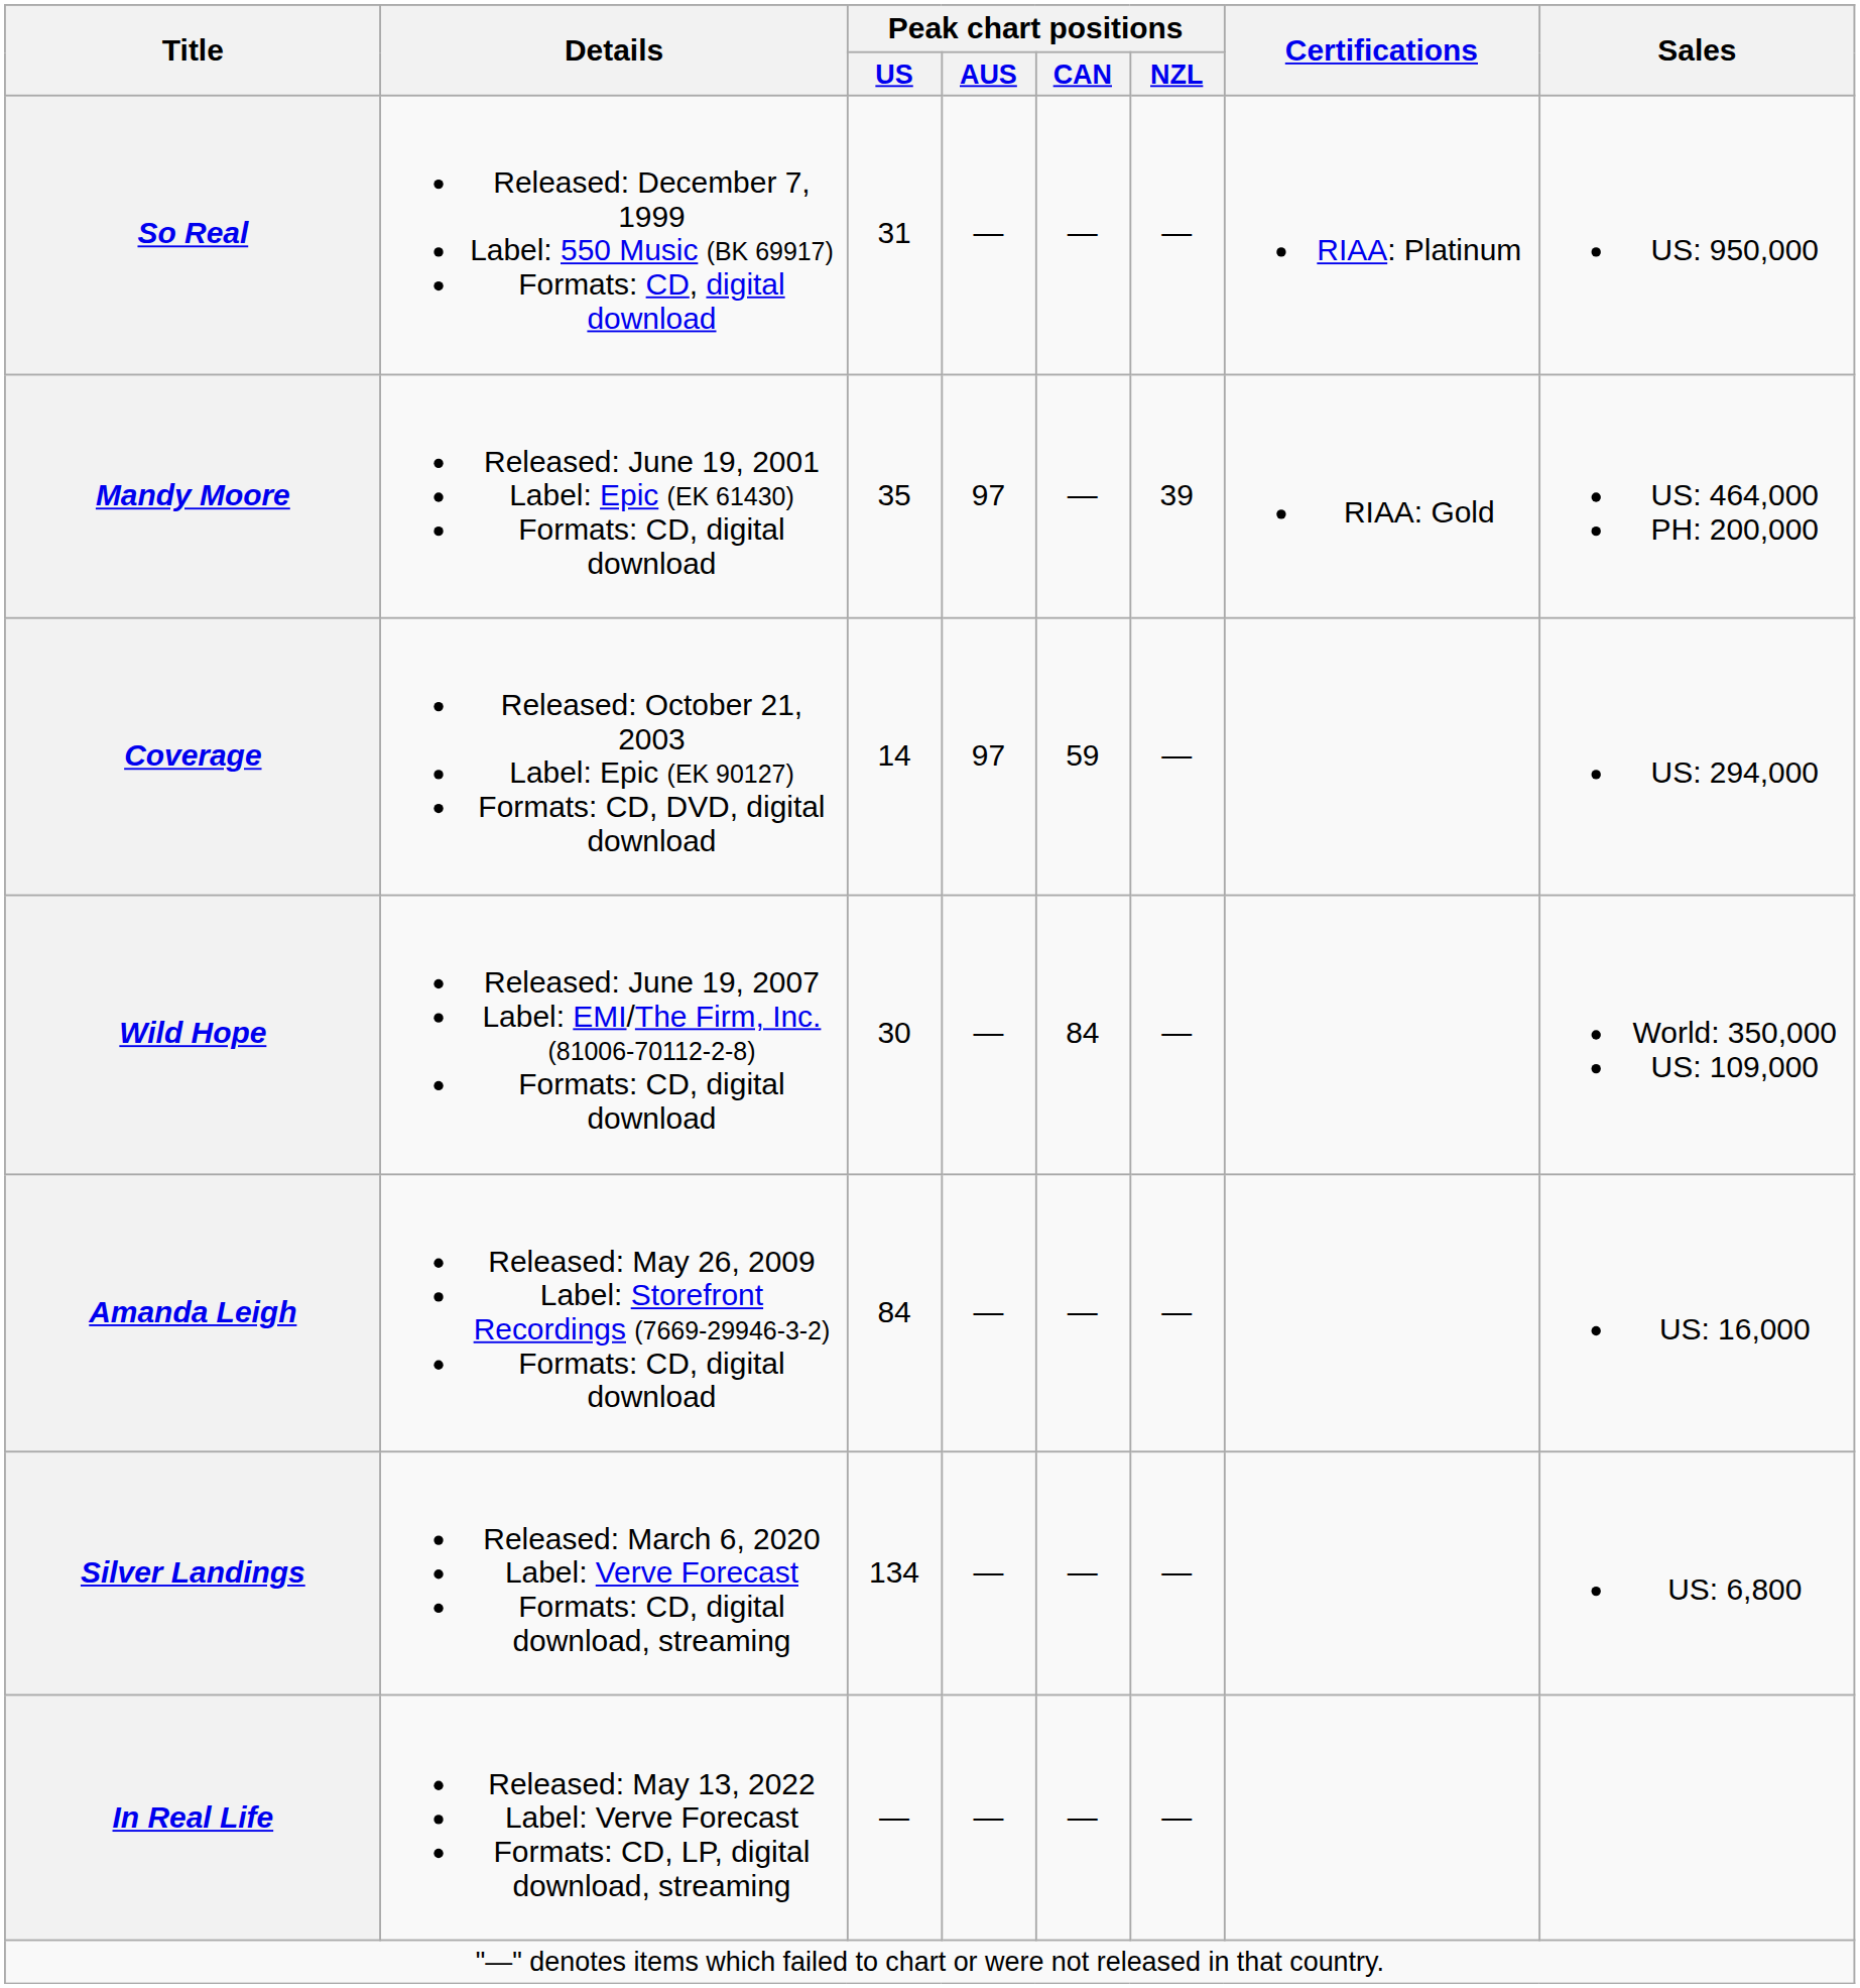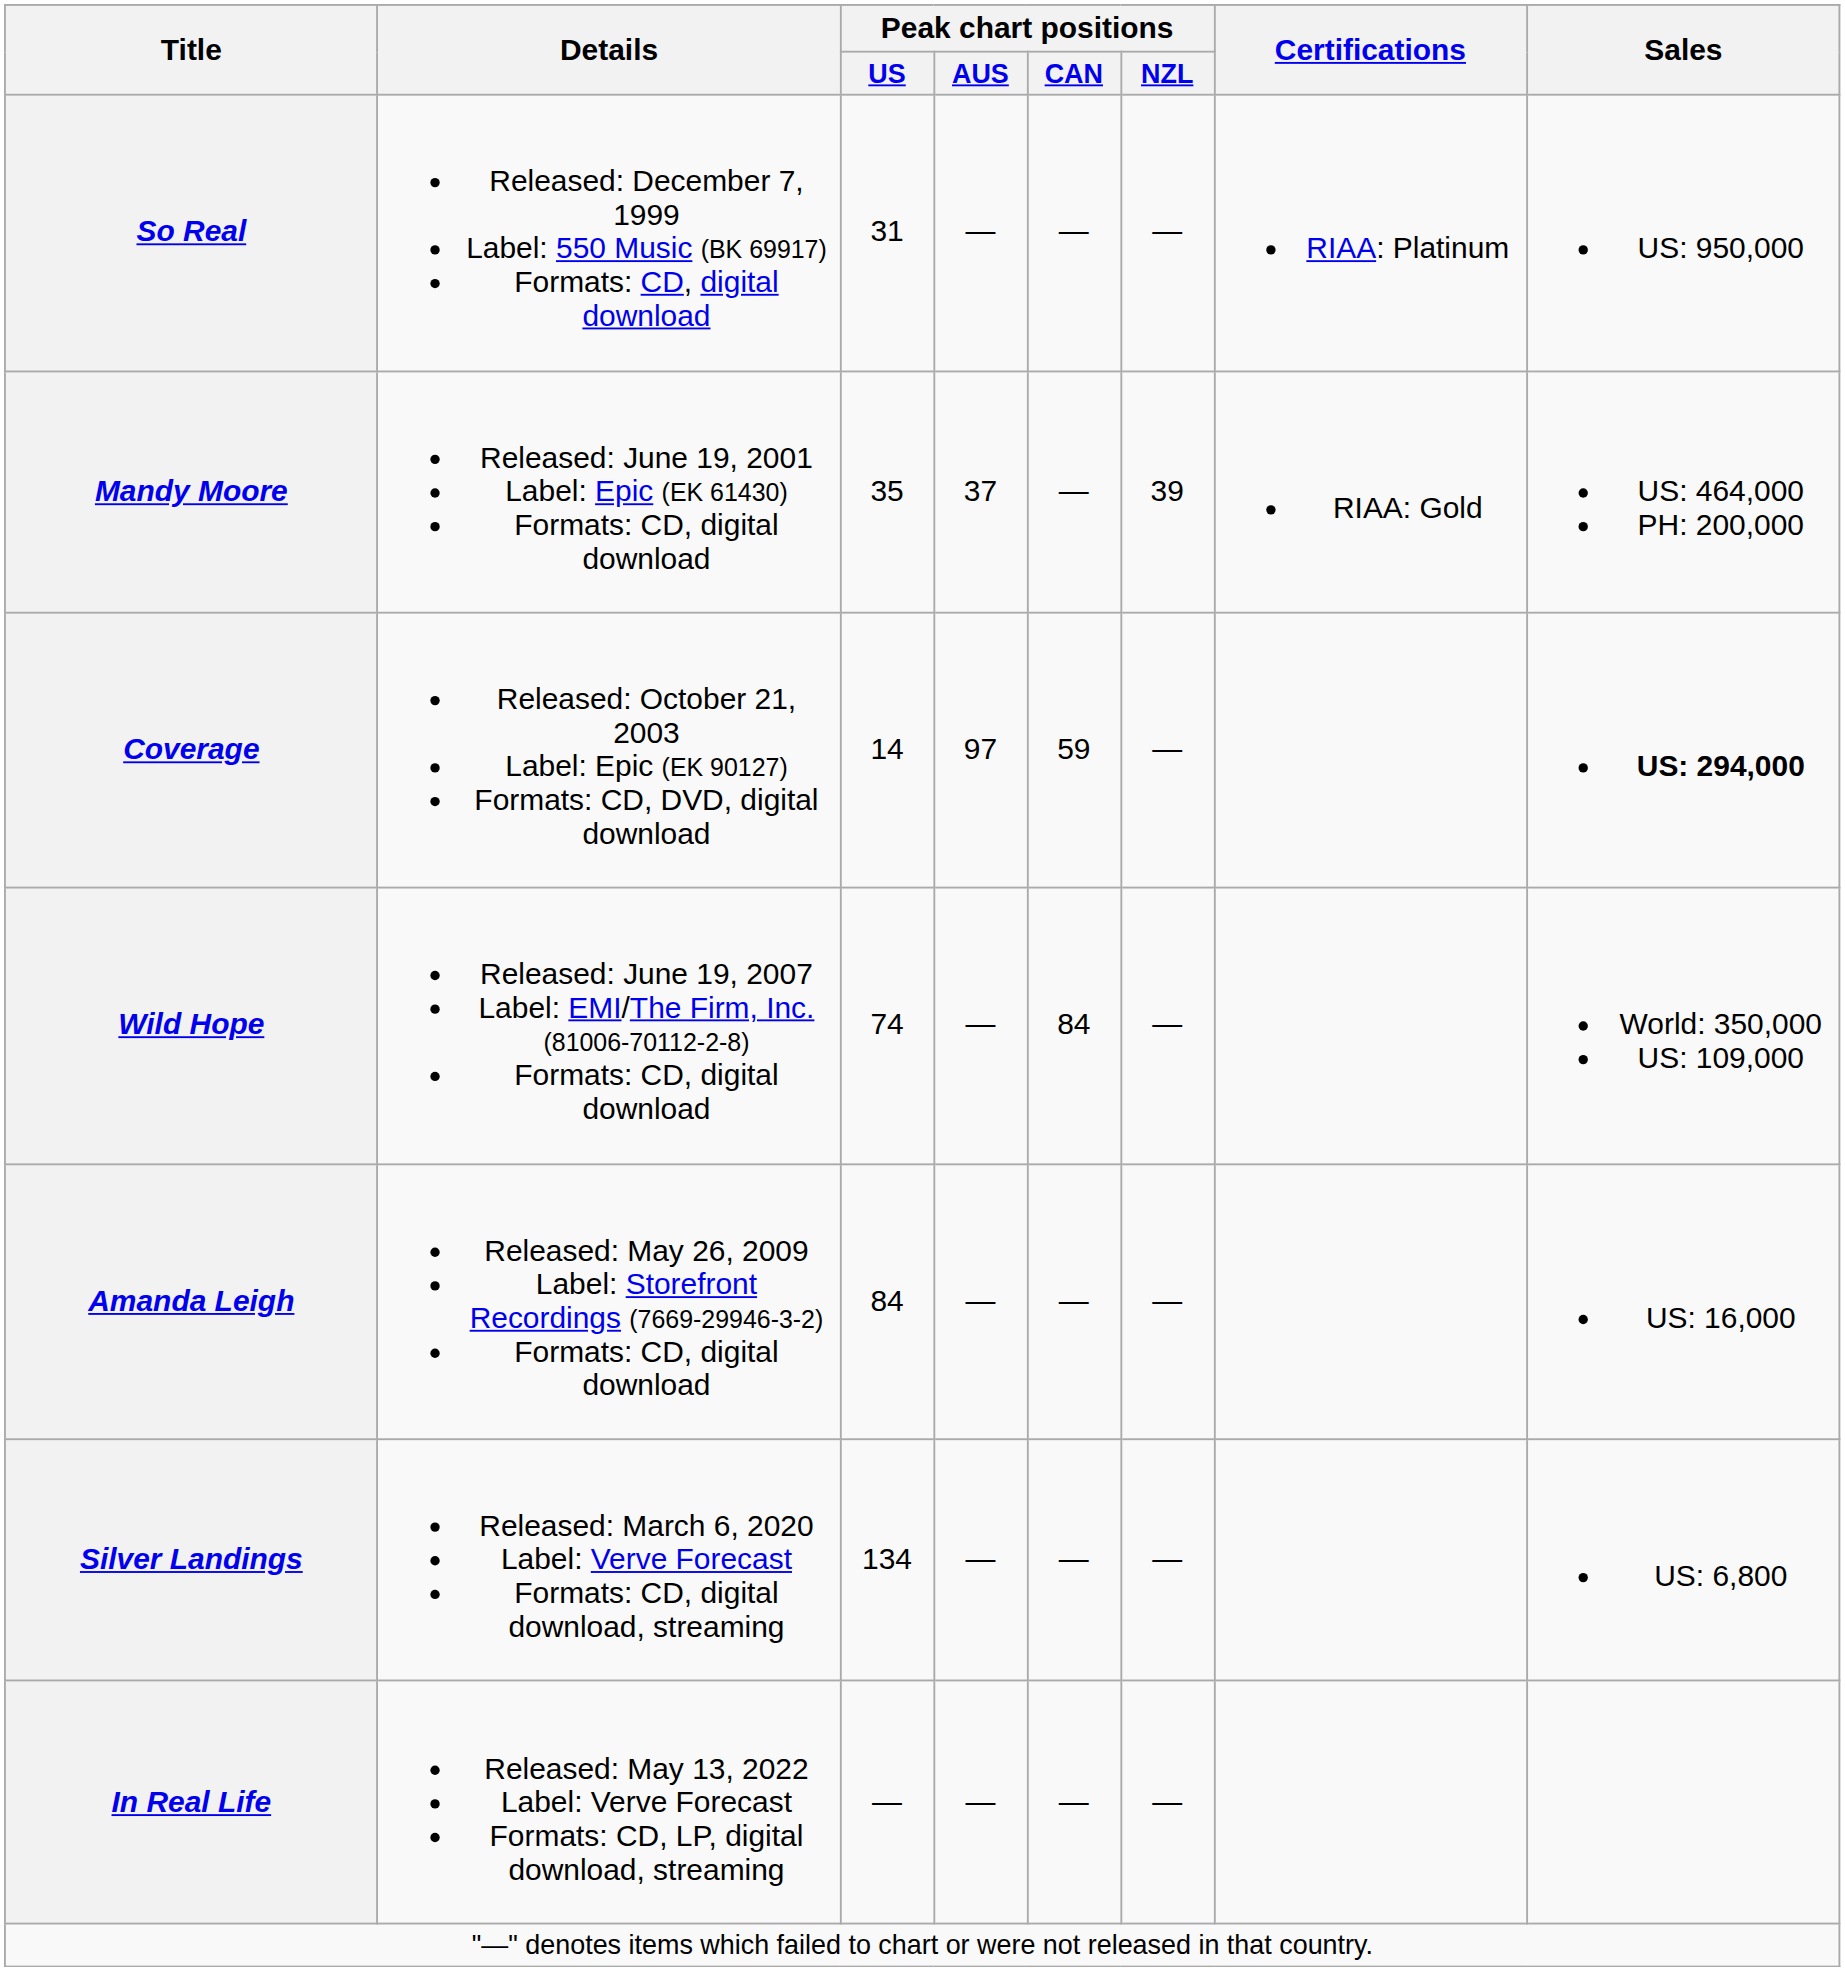 <table class="wikitable plainrowheaders" style="text-align:center;">
 <tr>
 <th scope="col" rowspan="2" style="width:12em;">Title</th>
 <th scope="col" rowspan="2" style="width:15em;">Details</th>
 <th scope="col" colspan="4">Peak chart positions</th>
 <th scope="col" rowspan="2" style="width:10em;"><a href='#'>Certifications</a></th>
 <th scope="col" rowspan="2" style="width:10em;">Sales</th>
 </tr>
 <tr>
 <th scope="col" style="width:3em;font-size:90%;"><a href='#'>US</a><br></th>
 <th scope="col" style="width:3em;font-size:90%;"><a href='#'>AUS</a><br></th>
 <th scope="col" style="width:3em;font-size:90%;"><a href='#'>CAN</a><br></th>
 <th scope="col" style="width:3em;font-size:90%;"><a href='#'>NZL</a><br></th>
 </tr>
 <tr>
 <th scope="row"><em><a href='#'>So Real</a></em></th>
 <td><br><ul><li>Released: December 7, 1999</li><li>Label: <a href='#'>550 Music</a> <small>(BK 69917)</small></li><li>Formats: <a href='#'>CD</a>, <a href='#'>digital download</a></li></ul></td>
 <td>31</td>
 <td>—</td>
 <td>—</td>
 <td>—</td>
 <td><br><ul><li><a href='#'>RIAA</a>: Platinum</li></ul></td>
 <td><br><ul><li>US: 950,000</li></ul></td>
 </tr>
 <tr>
 <th scope="row"><em><a href='#'>Mandy Moore</a></em></th>
 <td><br><ul><li>Released: June 19, 2001</li><li>Label: <a href='#'>Epic</a> <small>(EK 61430)</small></li><li>Formats: CD, digital download</li></ul></td>
 <td>35</td>
-<td>97</td>
+<td>37</td>
 <td>—</td>
 <td>39</td>
 <td><br><ul><li>RIAA: Gold</li></ul></td>
 <td><br><ul><li>US: 464,000</li><li>PH: 200,000</li></ul></td>
 </tr>
 <tr>
 <th scope="row"><em><a href='#'>Coverage</a></em></th>
 <td><br><ul><li>Released: October 21, 2003</li><li>Label: Epic <small>(EK 90127)</small></li><li>Formats: CD, DVD, digital download</li></ul></td>
 <td>14</td>
 <td>97</td>
 <td>59</td>
 <td>—</td>
 <td></td>
-<td><br><ul><li>US: 294,000</li></ul></td>
+<td><strong><br><ul><li>US: 294,000</li></ul></strong></td>
 </tr>
 <tr>
 <th scope="row"><em><a href='#'>Wild Hope</a></em></th>
 <td><br><ul><li>Released: June 19, 2007</li><li>Label: <a href='#'>EMI</a>/<a href='#'>The Firm, Inc.</a> <small>(81006-70112-2-8)</small></li><li>Formats: CD, digital download</li></ul></td>
-<td>30</td>
+<td>74</td>
 <td>—</td>
 <td>84</td>
 <td>—</td>
 <td></td>
 <td><br><ul><li>World: 350,000</li><li>US: 109,000</li></ul></td>
 </tr>
 <tr>
 <th scope="row"><em><a href='#'>Amanda Leigh</a></em></th>
 <td><br><ul><li>Released: May 26, 2009</li><li>Label: <a href='#'>Storefront Recordings</a> <small>(7669-29946-3-2)</small></li><li>Formats: CD, digital download</li></ul></td>
 <td>84</td>
 <td>—</td>
 <td>—</td>
 <td>—</td>
 <td></td>
 <td><br><ul><li>US: 16,000</li></ul></td>
 </tr>
 <tr>
 <th scope="row"><em><a href='#'>Silver Landings</a></em></th>
 <td><br><ul><li>Released: March 6, 2020</li><li>Label: <a href='#'>Verve Forecast</a></li><li>Formats: CD, digital download, streaming</li></ul></td>
 <td>134</td>
 <td>—</td>
 <td>—</td>
 <td>—</td>
 <td></td>
 <td><br><ul><li>US: 6,800</li></ul></td>
 </tr>
 <tr>
 <th scope="row"><em><a href='#'>In Real Life</a></em></th>
 <td><br><ul><li>Released: May 13, 2022</li><li>Label: Verve Forecast</li><li>Formats: CD, LP, digital download, streaming</li></ul></td>
 <td>—</td>
 <td>—</td>
 <td>—</td>
 <td>—</td>
 <td></td>
 <td></td>
 </tr>
 <tr>
 <td colspan="9" style="font-size:90%">"—" denotes items which failed to chart or were not released in that country.</td>
 </tr>
 </table>
